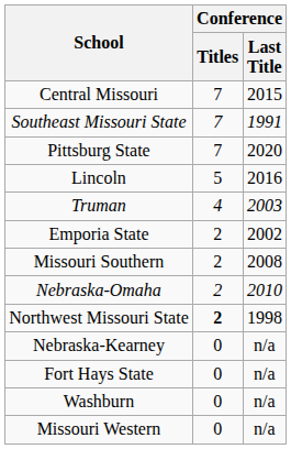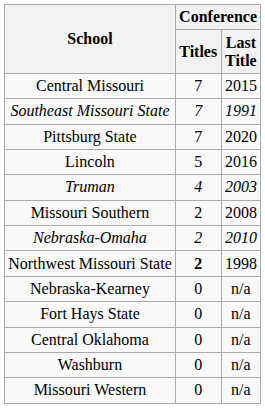 <table class="wikitable sortable" style="text-align:center">
 <tr>
 <th rowspan=2>School</th>
 <th colspan=2>Conference</th>
 </tr>
 <tr>
 <th>Titles</th>
 <th>Last<br>Title</th>
 </tr>
 <tr>
 <td>Central Missouri</td>
 <td>7</td>
 <td>2015</td>
 </tr>
 <tr>
 <td><em>Southeast Missouri State</em></td>
 <td><em>7</em></td>
 <td><em>1991</em></td>
 </tr>
 <tr>
 <td>Pittsburg State</td>
 <td>7</td>
 <td>2020</td>
 </tr>
 <tr>
 <td>Lincoln</td>
 <td>5</td>
 <td>2016</td>
 </tr>
 <tr>
 <td><em>Truman</em></td>
 <td><em>4</em></td>
 <td><em>2003</em></td>
 </tr>
 <tr>
-<td>Emporia State</td>
-<td>2</td>
-<td>2002</td>
-</tr>
-<tr>
 <td>Missouri Southern</td>
 <td>2</td>
 <td>2008</td>
 </tr>
 <tr>
 <td><em>Nebraska-Omaha</em></td>
 <td><em>2</em></td>
 <td><em>2010</em></td>
 </tr>
 <tr>
 <td>Northwest Missouri State</td>
 <td><strong>2</strong></td>
 <td>1998</td>
 </tr>
 <tr>
 <td>Nebraska-Kearney</td>
 <td>0</td>
 <td>n/a</td>
 </tr>
 <tr>
 <td>Fort Hays State</td>
 <td>0</td>
 <td>n/a</td>
 </tr>
 <tr>
+<td>Central Oklahoma</td>
+<td>0</td>
+<td>n/a</td>
+</tr>
+<tr>
 <td>Washburn</td>
 <td>0</td>
 <td>n/a</td>
 </tr>
 <tr>
 <td>Missouri Western</td>
 <td>0</td>
 <td>n/a</td>
 </tr>
 </table>
